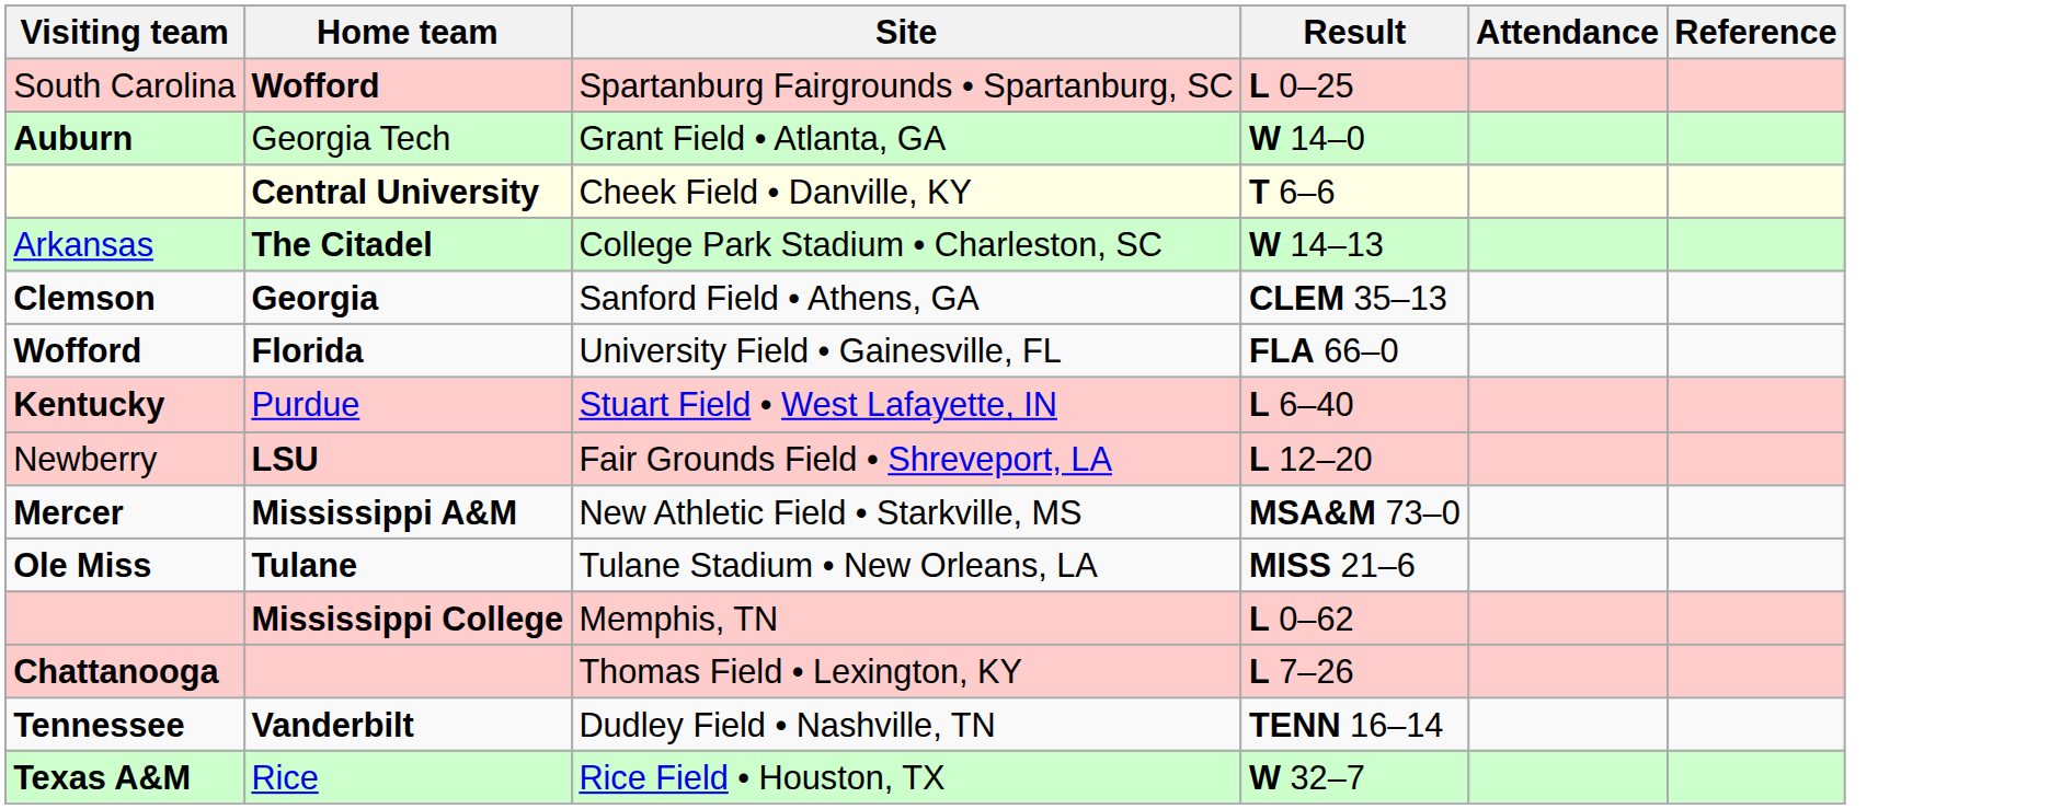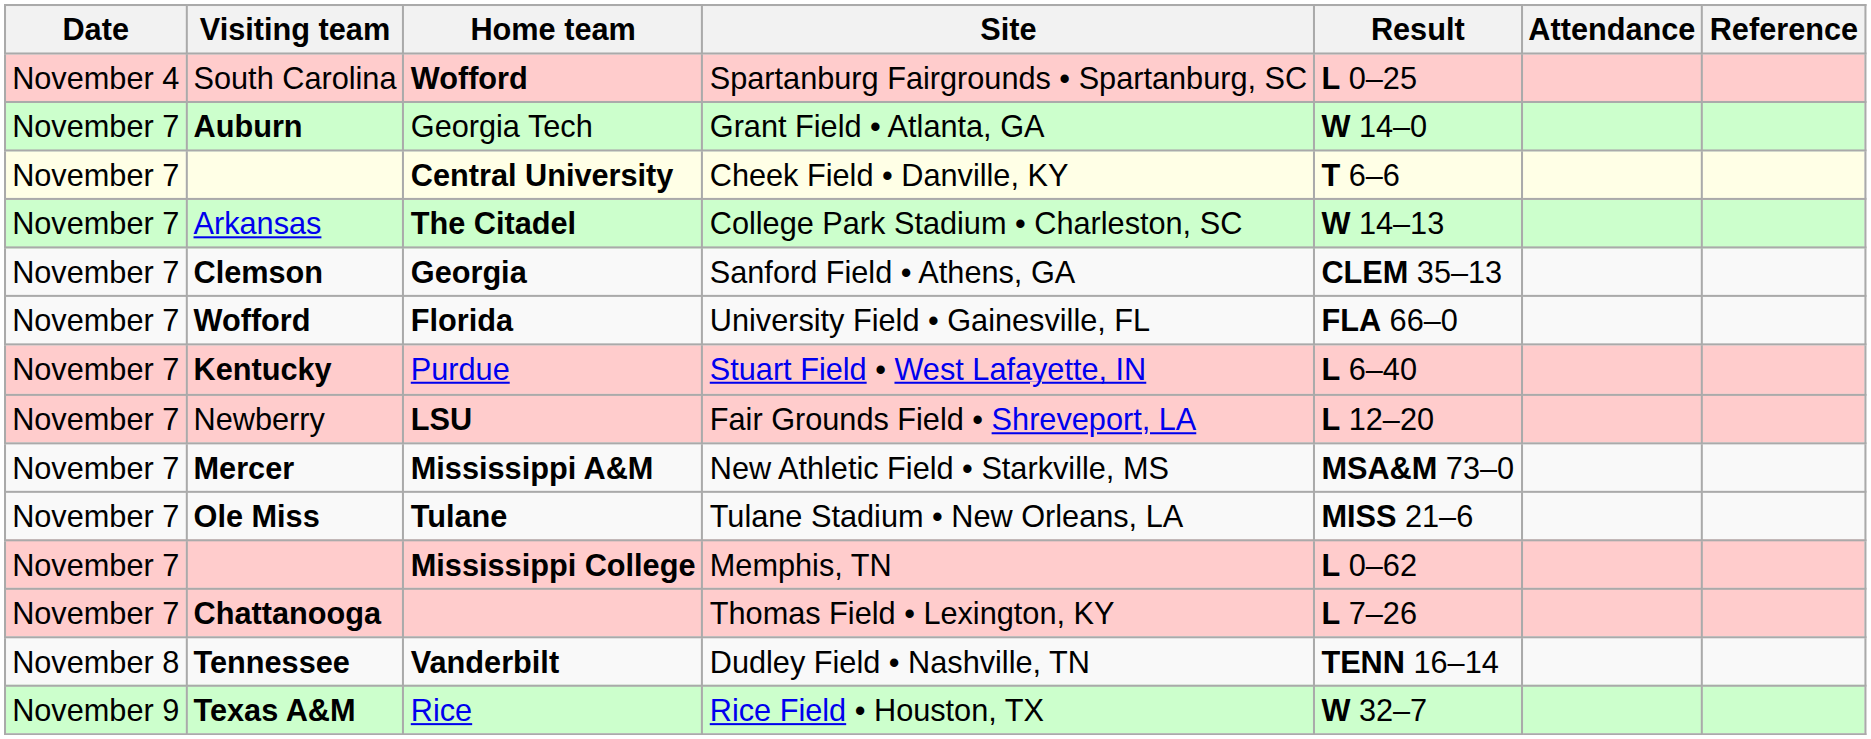 <table class="wikitable" style="font-size:95%;">
 <tr>
+<th>Date</th>
 <th>Visiting team</th>
 <th>Home team</th>
 <th>Site</th>
 <th>Result</th>
 <th>Attendance</th>
 <th class="unsortable">Reference</th>
 </tr>
 <tr bgcolor=ffcccc>
+<td>November 4</td>
 <td>South Carolina</td>
 <td><strong>Wofford</strong></td>
 <td>Spartanburg Fairgrounds • Spartanburg, SC</td>
 <td><strong>L</strong> 0–25</td>
 <td></td>
 <td></td>
 </tr>
 <tr bgcolor=ccffcc>
+<td>November 7</td>
 <td><strong>Auburn</strong></td>
 <td>Georgia Tech</td>
 <td>Grant Field • Atlanta, GA</td>
 <td><strong>W</strong> 14–0</td>
 <td></td>
 <td></td>
 </tr>
 <tr bgcolor=ffffe6>
+<td>November 7</td>
 <td></td>
 <td><strong>Central University</strong></td>
 <td>Cheek Field • Danville, KY</td>
 <td><strong>T</strong> 6–6</td>
 <td></td>
 <td></td>
 </tr>
 <tr bgcolor=ccffcc>
+<td>November 7</td>
 <td><a href='#'>Arkansas</a></td>
 <td><strong>The Citadel</strong></td>
 <td>College Park Stadium • Charleston, SC</td>
 <td><strong>W</strong> 14–13</td>
 <td></td>
 <td></td>
 </tr>
 <tr bgcolor=>
+<td>November 7</td>
 <td><strong>Clemson</strong></td>
 <td><strong>Georgia</strong></td>
 <td>Sanford Field • Athens, GA</td>
 <td><strong>CLEM</strong> 35–13</td>
 <td></td>
 <td></td>
 </tr>
 <tr bgcolor=>
+<td>November 7</td>
 <td><strong>Wofford</strong></td>
 <td><strong>Florida</strong></td>
 <td>University Field • Gainesville, FL</td>
 <td><strong>FLA</strong> 66–0</td>
 <td></td>
 <td></td>
 </tr>
 <tr bgcolor=ffcccc>
+<td>November 7</td>
 <td><strong>Kentucky</strong></td>
 <td><a href='#'>Purdue</a></td>
 <td><a href='#'>Stuart Field</a> • <a href='#'>West Lafayette, IN</a></td>
 <td><strong>L</strong> 6–40</td>
 <td></td>
 <td></td>
 </tr>
 <tr bgcolor=ffcccc>
+<td>November 7</td>
 <td>Newberry</td>
 <td><strong>LSU</strong></td>
 <td>Fair Grounds Field • <a href='#'>Shreveport, LA</a></td>
 <td><strong>L</strong> 12–20</td>
 <td></td>
 <td></td>
 </tr>
 <tr bgcolor=>
+<td>November 7</td>
 <td><strong>Mercer</strong></td>
 <td><strong>Mississippi A&M</strong></td>
 <td>New Athletic Field • Starkville, MS</td>
 <td><strong>MSA&M</strong> 73–0</td>
 <td></td>
 <td></td>
 </tr>
 <tr bgcolor=>
+<td>November 7</td>
 <td><strong>Ole Miss</strong></td>
 <td><strong>Tulane</strong></td>
 <td>Tulane Stadium • New Orleans, LA</td>
 <td><strong>MISS</strong> 21–6</td>
 <td></td>
 <td></td>
 </tr>
 <tr bgcolor=ffcccc>
+<td>November 7</td>
 <td></td>
 <td><strong>Mississippi College</strong></td>
 <td>Memphis, TN</td>
 <td><strong>L</strong> 0–62</td>
 <td></td>
 <td></td>
 </tr>
 <tr bgcolor=ffcccc>
+<td>November 7</td>
 <td><strong>Chattanooga</strong></td>
 <td></td>
 <td>Thomas Field • Lexington, KY</td>
 <td><strong>L</strong> 7–26</td>
 <td></td>
 <td></td>
 </tr>
 <tr bgcolor=>
+<td>November 8</td>
 <td><strong>Tennessee</strong></td>
 <td><strong>Vanderbilt</strong></td>
 <td>Dudley Field • Nashville, TN</td>
 <td><strong>TENN</strong> 16–14</td>
 <td></td>
 <td></td>
 </tr>
 <tr bgcolor=ccffcc>
+<td>November 9</td>
 <td><strong>Texas A&M</strong></td>
 <td><a href='#'>Rice</a></td>
 <td><a href='#'>Rice Field</a> • Houston, TX</td>
 <td><strong>W</strong> 32–7</td>
 <td></td>
 <td></td>
 </tr>
 </table>
